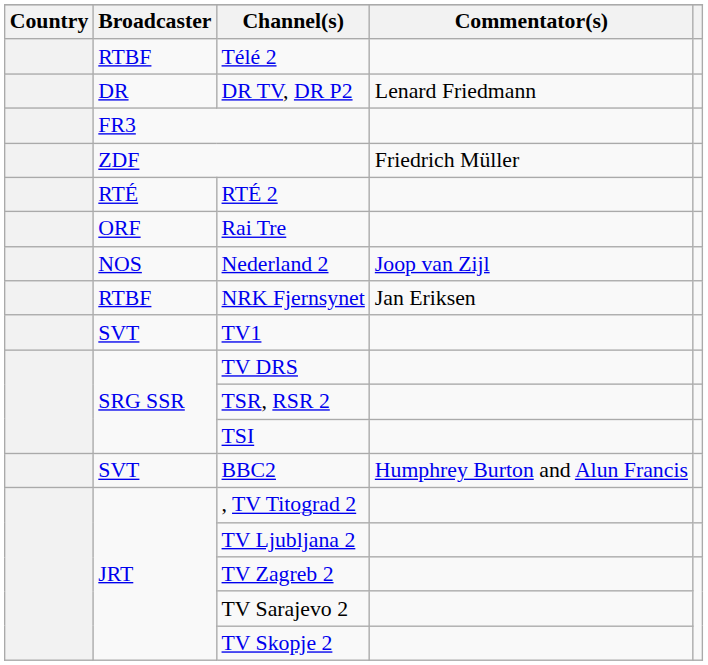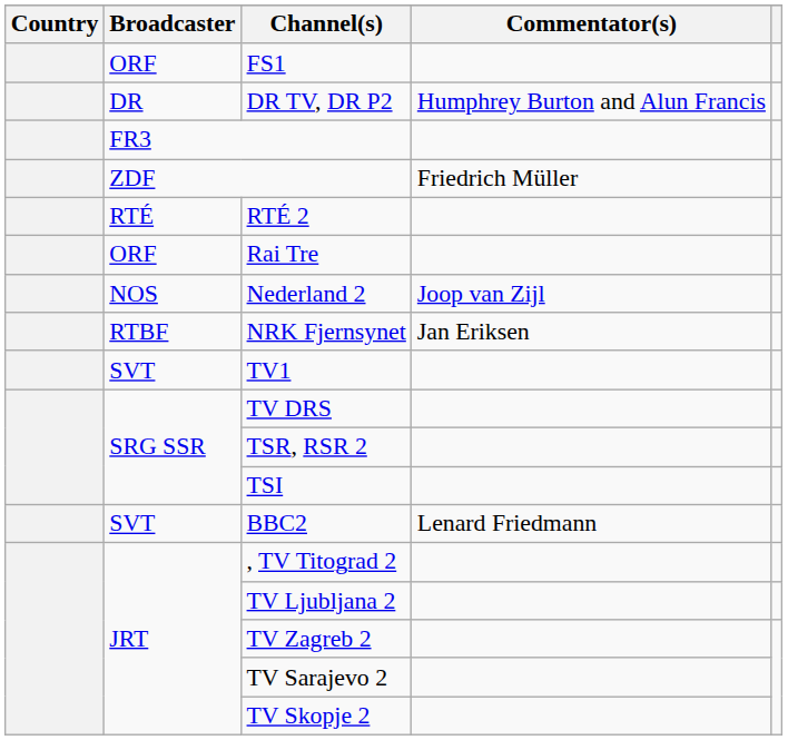 <table class="wikitable plainrowheaders">
 <tr>
 </tr>
 <tr>
 <th scope="col">Country</th>
 <th scope="col">Broadcaster</th>
 <th scope="col">Channel(s)</th>
 <th scope="col">Commentator(s)</th>
 <th scope="col"></th>
 </tr>
 <tr>
 <th scope="row"></th>
-<td><a href='#'>RTBF</a></td>
-<td><a href='#'>Télé 2</a></td>
+<td><a href='#'>ORF</a></td>
+<td><a href='#'>FS1</a></td>
 <td></td>
 <td style="text-align:center"></td>
 </tr>
 <tr>
 <th scope="row"></th>
 <td><a href='#'>DR</a></td>
 <td><a href='#'>DR TV</a>, <a href='#'>DR P2</a></td>
-<td>Lenard Friedmann</td>
+<td><a href='#'>Humphrey Burton</a> and <a href='#'>Alun Francis</a></td>
 <td style="text-align:center"></td>
 </tr>
 <tr>
 <th scope="row"></th>
 <td colspan="2"><a href='#'>FR3</a></td>
 <td></td>
 <td style="text-align:center"></td>
 </tr>
 <tr>
 <th scope="row"></th>
 <td colspan="2"><a href='#'>ZDF</a></td>
 <td>Friedrich Müller</td>
 <td style="text-align:center"></td>
 </tr>
 <tr>
 <th scope="rowgroup"></th>
 <td><a href='#'>RTÉ</a></td>
 <td><a href='#'>RTÉ 2</a></td>
 <td></td>
 <td style="text-align:center"></td>
 </tr>
 <tr>
 <th scope="row"></th>
 <td><a href='#'>ORF</a></td>
 <td><a href='#'>Rai Tre</a></td>
 <td></td>
 <td style="text-align:center"></td>
 </tr>
 <tr>
 <th scope="row"></th>
 <td><a href='#'>NOS</a></td>
 <td><a href='#'>Nederland 2</a></td>
 <td><a href='#'>Joop van Zijl</a></td>
 <td style="text-align:center"></td>
 </tr>
 <tr>
 <th scope="row"></th>
 <td><a href='#'>RTBF</a></td>
 <td><a href='#'>NRK Fjernsynet</a></td>
 <td>Jan Eriksen</td>
 <td style="text-align:center"></td>
 </tr>
 <tr>
 <th scope="row"></th>
 <td><a href='#'>SVT</a></td>
 <td><a href='#'>TV1</a></td>
 <td></td>
 <td style="text-align:center"></td>
 </tr>
 <tr>
 <th scope="rowgroup" rowspan="3"></th>
 <td rowspan="3"><a href='#'>SRG SSR</a></td>
 <td><a href='#'>TV DRS</a></td>
 <td></td>
 <td style="text-align:center"></td>
 </tr>
 <tr>
 <td><a href='#'>TSR</a>, <a href='#'>RSR 2</a></td>
 <td></td>
 <td style="text-align:center"></td>
 </tr>
 <tr>
 <td><a href='#'>TSI</a></td>
 <td></td>
 <td style="text-align:center"></td>
 </tr>
 <tr>
 <th scope="row"></th>
 <td><a href='#'>SVT</a></td>
 <td><a href='#'>BBC2</a></td>
-<td><a href='#'>Humphrey Burton</a> and <a href='#'>Alun Francis</a></td>
+<td>Lenard Friedmann</td>
 <td style="text-align:center"></td>
 </tr>
 <tr>
 <th scope="rowgroup" rowspan="5"></th>
 <td rowspan="5"><a href='#'>JRT</a></td>
 <td>, <a href='#'>TV Titograd 2</a></td>
 <td></td>
 <td style="text-align:center"></td>
 </tr>
 <tr>
 <td><a href='#'>TV Ljubljana 2</a></td>
 <td></td>
 <td style="text-align:center"></td>
 </tr>
 <tr>
 <td><a href='#'>TV Zagreb 2</a></td>
 <td></td>
 <td style="text-align:center" rowspan="3"></td>
 </tr>
 <tr>
 <td>TV Sarajevo 2</td>
 <td></td>
 </tr>
 <tr>
 <td><a href='#'>TV Skopje 2</a></td>
 <td></td>
 </tr>
 </table>
